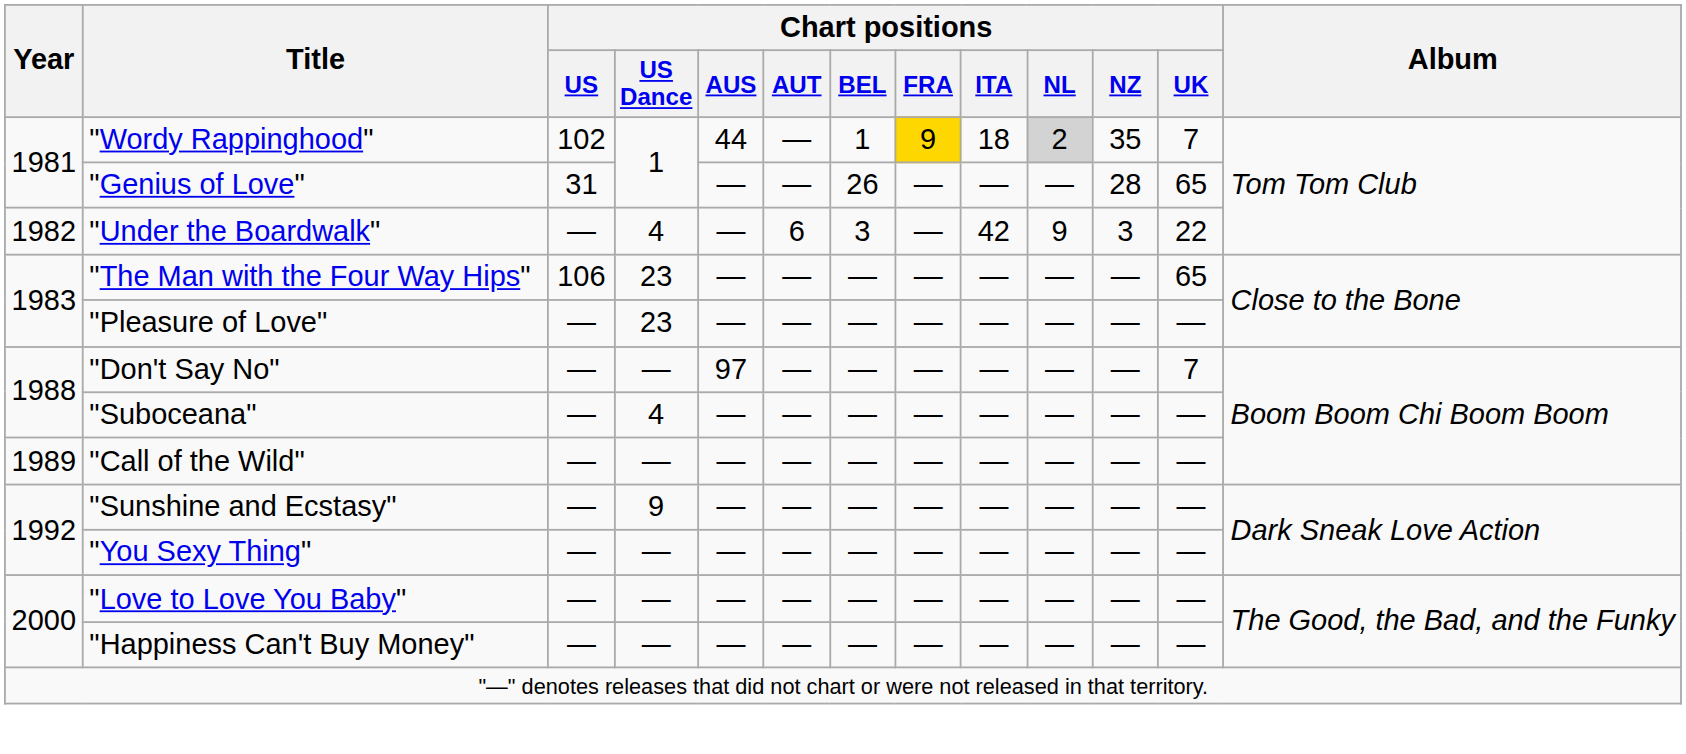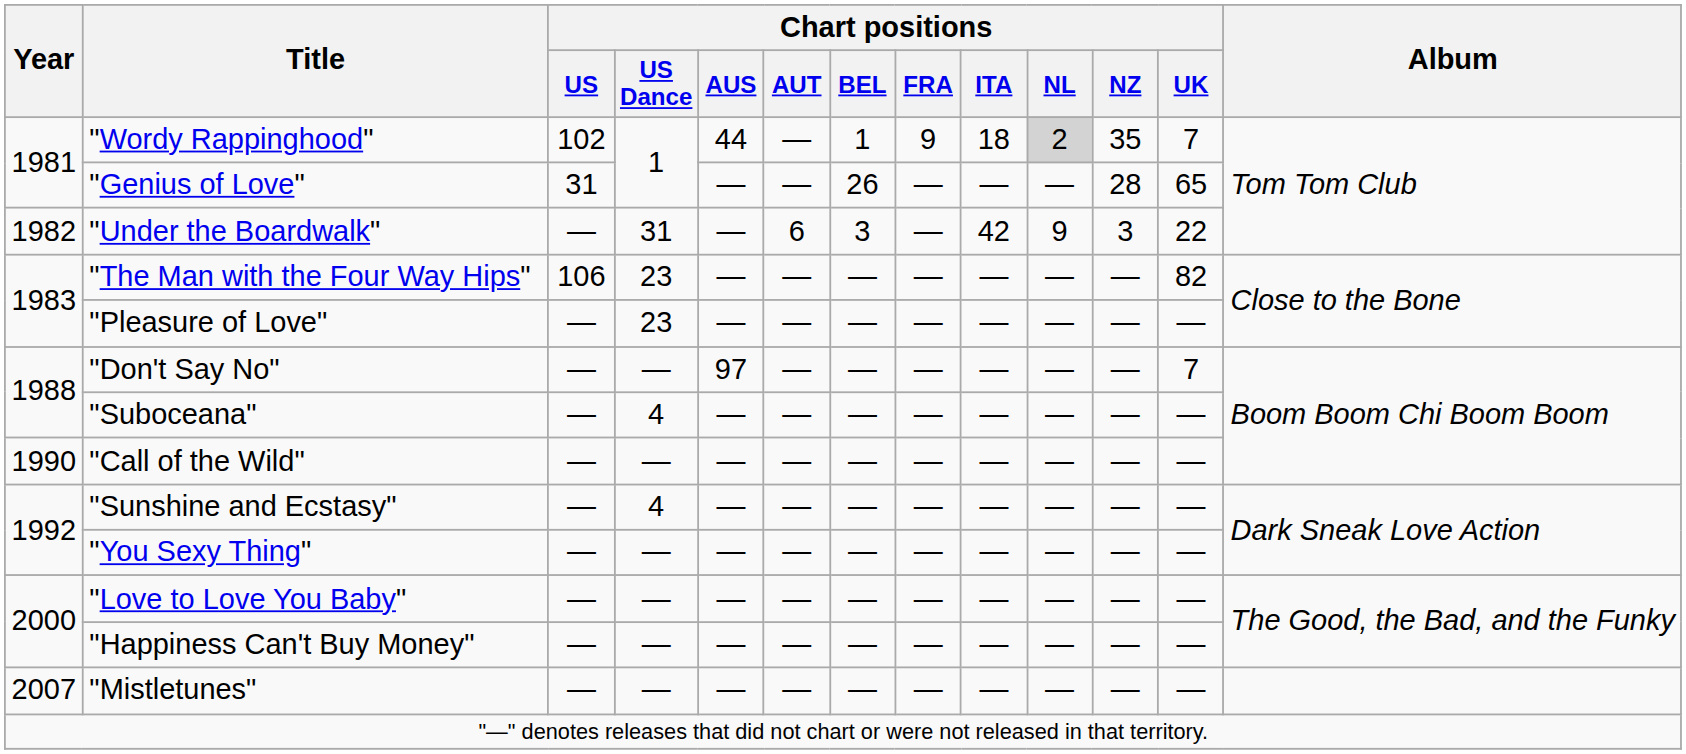 <table class="wikitable" style="text-align:center;">
 <tr>
 <th rowspan="2">Year</th>
 <th rowspan="2" style="width:250px;">Title</th>
 <th colspan="10">Chart positions</th>
 <th rowspan="2">Album</th>
 </tr>
 <tr style="font-size:smaller;">
 <th width="30"><a href='#'>US</a><br></th>
 <th width="30"><a href='#'>US Dance</a><br></th>
 <th width="30"><a href='#'>AUS</a><br></th>
 <th width="30"><a href='#'>AUT</a><br></th>
 <th width="30"><a href='#'>BEL</a><br></th>
 <th width="30"><a href='#'>FRA</a><br></th>
 <th width="30"><a href='#'>ITA</a><br></th>
 <th width="30"><a href='#'>NL</a><br></th>
 <th width="30"><a href='#'>NZ</a><br></th>
 <th width="30"><a href='#'>UK</a><br></th>
 </tr>
 <tr>
 <td rowspan="2">1981</td>
 <td align=left>"<a href='#'>Wordy Rappinghood</a>"</td>
 <td>102</td>
 <td rowspan="2">1</td>
 <td>44</td>
 <td>—</td>
 <td>1</td>
-<td style="background: gold;">9</td>
+<td>9</td>
 <td>18</td>
 <td style="background: lightgrey;">2</td>
 <td>35</td>
 <td>7</td>
 <td style="text-align:left;" rowspan="3"><em>Tom Tom Club</em></td>
 </tr>
 <tr>
 <td align=left>"<a href='#'>Genius of Love</a>"</td>
 <td>31</td>
 <td>—</td>
 <td>—</td>
 <td>26</td>
 <td>—</td>
 <td>—</td>
 <td>—</td>
 <td>28</td>
 <td>65</td>
 </tr>
 <tr>
 <td>1982</td>
 <td align=left>"<a href='#'>Under the Boardwalk</a>"</td>
 <td>—</td>
-<td>4</td>
+<td>31</td>
 <td>—</td>
 <td>6</td>
 <td>3</td>
 <td>—</td>
 <td>42</td>
 <td>9</td>
 <td>3</td>
 <td>22</td>
 </tr>
 <tr>
 <td rowspan="2">1983</td>
 <td align=left>"<a href='#'>The Man with the Four Way Hips</a>"</td>
 <td>106</td>
 <td>23</td>
 <td>—</td>
 <td>—</td>
 <td>—</td>
 <td>—</td>
 <td>—</td>
 <td>—</td>
 <td>—</td>
-<td>65</td>
+<td>82</td>
 <td style="text-align:left;" rowspan="2"><em>Close to the Bone</em></td>
 </tr>
 <tr>
 <td align=left>"Pleasure of Love"</td>
 <td>—</td>
 <td>23</td>
 <td>—</td>
 <td>—</td>
 <td>—</td>
 <td>—</td>
 <td>—</td>
 <td>—</td>
 <td>—</td>
 <td>—</td>
 </tr>
 <tr>
 <td rowspan="2">1988</td>
 <td align=left>"Don't Say No"</td>
 <td>—</td>
 <td>—</td>
 <td>97</td>
 <td>—</td>
 <td>—</td>
 <td>—</td>
 <td>—</td>
 <td>—</td>
 <td>—</td>
 <td>7</td>
 <td style="text-align:left;" rowspan="3"><em>Boom Boom Chi Boom Boom</em></td>
 </tr>
 <tr>
 <td align=left>"Suboceana"</td>
 <td>—</td>
 <td>4</td>
 <td>—</td>
 <td>—</td>
 <td>—</td>
 <td>—</td>
 <td>—</td>
 <td>—</td>
 <td>—</td>
 <td>—</td>
 </tr>
 <tr>
-<td>1989</td>
+<td>1990</td>
 <td align=left>"Call of the Wild"</td>
 <td>—</td>
 <td>—</td>
 <td>—</td>
 <td>—</td>
 <td>—</td>
 <td>—</td>
 <td>—</td>
 <td>—</td>
 <td>—</td>
 <td>—</td>
 </tr>
 <tr>
 <td rowspan="2">1992</td>
 <td align=left>"Sunshine and Ecstasy"</td>
 <td>—</td>
-<td>9</td>
+<td>4</td>
 <td>—</td>
 <td>—</td>
 <td>—</td>
 <td>—</td>
 <td>—</td>
 <td>—</td>
 <td>—</td>
 <td>—</td>
 <td style="text-align:left;" rowspan="2"><em>Dark Sneak Love Action</em></td>
 </tr>
 <tr>
 <td align=left>"<a href='#'>You Sexy Thing</a>"</td>
 <td>—</td>
 <td>—</td>
 <td>—</td>
 <td>—</td>
 <td>—</td>
 <td>—</td>
 <td>—</td>
 <td>—</td>
 <td>—</td>
 <td>—</td>
 </tr>
 <tr>
 <td rowspan="2">2000</td>
 <td align=left>"<a href='#'>Love to Love You Baby</a>"</td>
 <td>—</td>
 <td>—</td>
 <td>—</td>
 <td>—</td>
 <td>—</td>
 <td>—</td>
 <td>—</td>
 <td>—</td>
 <td>—</td>
 <td>—</td>
 <td style="text-align:left;" rowspan="2"><em>The Good, the Bad, and the Funky</em></td>
 </tr>
 <tr>
 <td align=left>"Happiness Can't Buy Money"</td>
 <td>—</td>
 <td>—</td>
 <td>—</td>
 <td>—</td>
 <td>—</td>
 <td>—</td>
 <td>—</td>
 <td>—</td>
 <td>—</td>
 <td>—</td>
 </tr>
 <tr>
+<td>2007</td>
+<td align=left>"Mistletunes"</td>
+<td>—</td>
+<td>—</td>
+<td>—</td>
+<td>—</td>
+<td>—</td>
+<td>—</td>
+<td>—</td>
+<td>—</td>
+<td>—</td>
+<td>—</td>
+<td></td>
+</tr>
+<tr>
 <td colspan="13" style="text-align:center; font-size:9pt;">"—" denotes releases that did not chart or were not released in that territory.</td>
 </tr>
 </table>
